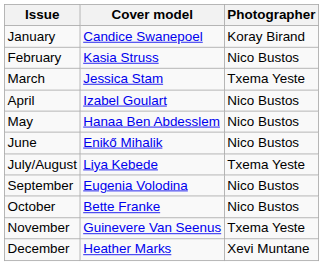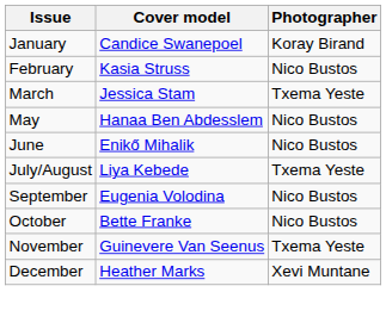 <table class="sortable wikitable">
 <tr>
 <th>Issue</th>
 <th>Cover model</th>
 <th>Photographer</th>
 </tr>
 <tr>
 <td>January</td>
 <td><a href='#'>Candice Swanepoel</a></td>
 <td>Koray Birand</td>
 </tr>
 <tr>
 <td>February</td>
 <td><a href='#'>Kasia Struss</a></td>
 <td>Nico Bustos</td>
 </tr>
 <tr>
 <td>March</td>
 <td><a href='#'>Jessica Stam</a></td>
 <td>Txema Yeste</td>
-</tr>
-<tr>
-<td>April</td>
-<td><a href='#'>Izabel Goulart</a></td>
-<td>Nico Bustos</td>
 </tr>
 <tr>
 <td>May</td>
 <td><a href='#'>Hanaa Ben Abdesslem</a></td>
 <td>Nico Bustos</td>
 </tr>
 <tr>
 <td>June</td>
 <td><a href='#'>Enikő Mihalik</a></td>
 <td>Nico Bustos</td>
 </tr>
 <tr>
 <td>July/August</td>
 <td><a href='#'>Liya Kebede</a></td>
 <td>Txema Yeste</td>
 </tr>
 <tr>
 <td>September</td>
 <td><a href='#'>Eugenia Volodina</a></td>
 <td>Nico Bustos</td>
 </tr>
 <tr>
 <td>October</td>
 <td><a href='#'>Bette Franke</a></td>
 <td>Nico Bustos</td>
 </tr>
 <tr>
 <td>November</td>
 <td><a href='#'>Guinevere Van Seenus</a></td>
 <td>Txema Yeste</td>
 </tr>
 <tr>
 <td>December</td>
 <td><a href='#'>Heather Marks</a></td>
 <td>Xevi Muntane</td>
 </tr>
 </table>
